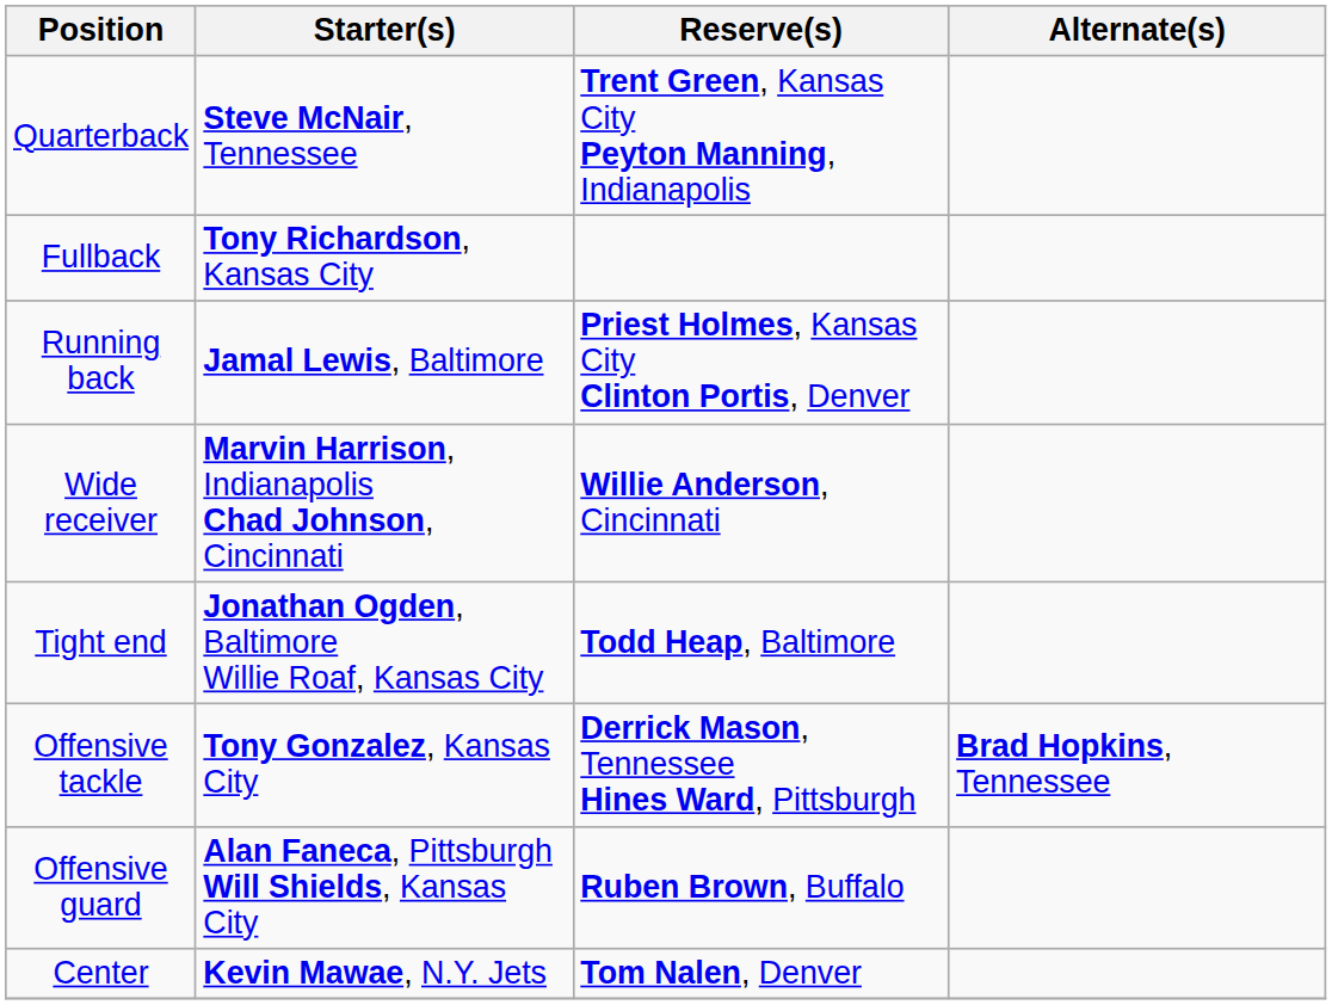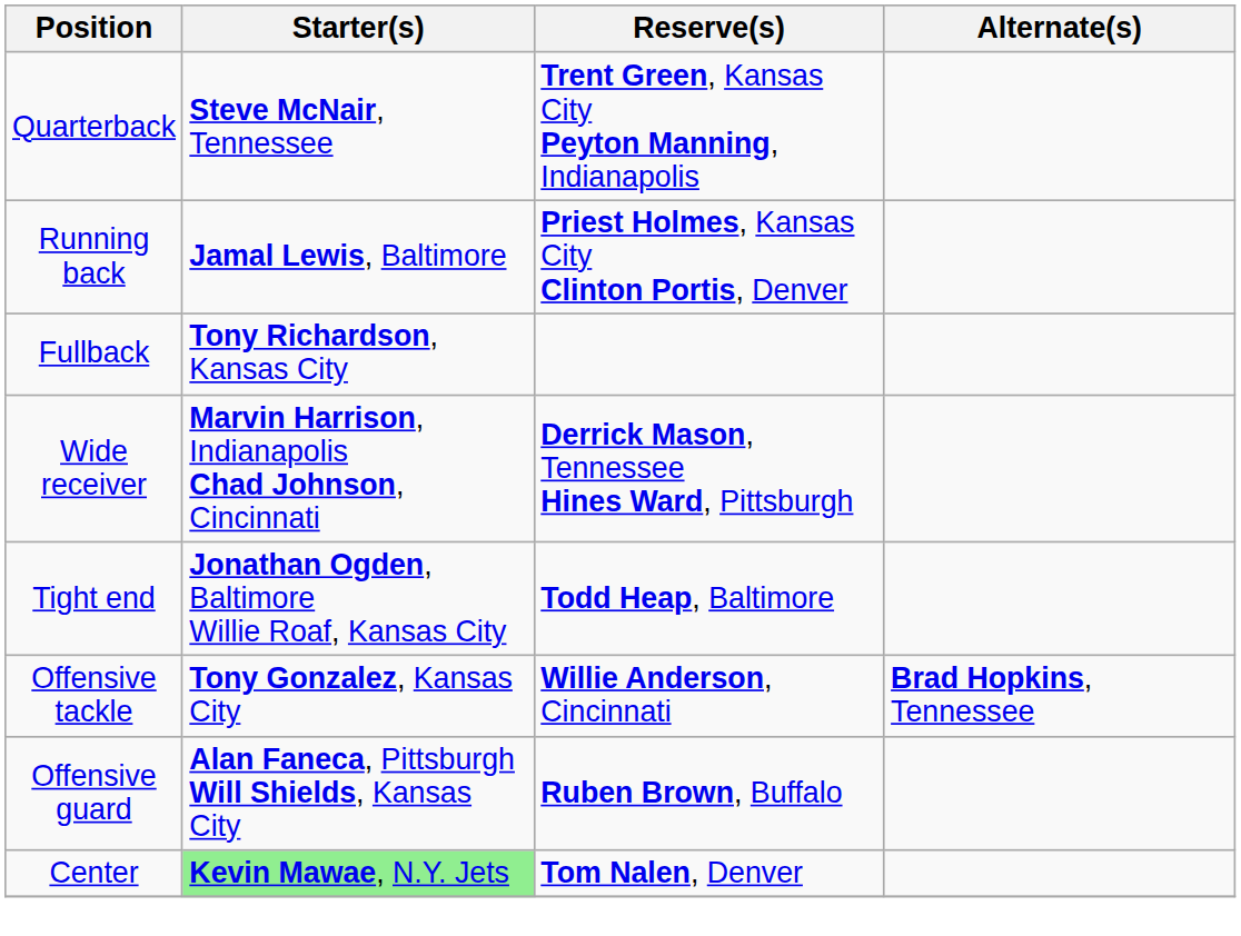 <table class="wikitable" style="width:75%;">
 <tr>
 <th style="width:10%;">Position</th>
 <th style="width:30%;">Starter(s)</th>
 <th style="width:30%;">Reserve(s)</th>
 <th style="width:30%;">Alternate(s)</th>
 </tr>
 <tr>
 <td align=center><a href='#'>Quarterback</a></td>
 <td> <strong><a href='#'>Steve McNair</a></strong>, <a href='#'>Tennessee</a></td>
 <td> <strong><a href='#'>Trent Green</a></strong>, <a href='#'>Kansas City</a><br> <strong><a href='#'>Peyton Manning</a></strong>, <a href='#'>Indianapolis</a></td>
 <td></td>
 </tr>
 <tr>
+<td align=center><a href='#'>Running back</a></td>
+<td> <strong><a href='#'>Jamal Lewis</a></strong>, <a href='#'>Baltimore</a></td>
+<td> <strong><a href='#'>Priest Holmes</a></strong>, <a href='#'>Kansas City</a><br> <strong><a href='#'>Clinton Portis</a></strong>, <a href='#'>Denver</a></td>
+<td></td>
+</tr>
+<tr>
 <td align=center><a href='#'>Fullback</a></td>
 <td> <strong><a href='#'>Tony Richardson</a></strong>, <a href='#'>Kansas City</a></td>
 <td></td>
 <td></td>
 </tr>
 <tr>
-<td align=center><a href='#'>Running back</a></td>
-<td> <strong><a href='#'>Jamal Lewis</a></strong>, <a href='#'>Baltimore</a></td>
-<td> <strong><a href='#'>Priest Holmes</a></strong>, <a href='#'>Kansas City</a><br> <strong><a href='#'>Clinton Portis</a></strong>, <a href='#'>Denver</a></td>
-<td></td>
-</tr>
-<tr>
 <td align=center><a href='#'>Wide receiver</a></td>
 <td> <strong><a href='#'>Marvin Harrison</a></strong>, <a href='#'>Indianapolis</a><br> <strong><a href='#'>Chad Johnson</a></strong>, <a href='#'>Cincinnati</a></td>
-<td> <strong><a href='#'>Willie Anderson</a></strong>, <a href='#'>Cincinnati</a></td>
+<td> <strong><a href='#'>Derrick Mason</a></strong>, <a href='#'>Tennessee</a><br> <strong><a href='#'>Hines Ward</a></strong>, <a href='#'>Pittsburgh</a></td>
 <td></td>
 </tr>
 <tr>
 <td align=center><a href='#'>Tight end</a></td>
 <td> <strong><a href='#'>Jonathan Ogden</a></strong>, <a href='#'>Baltimore</a><br> <a href='#'>Willie Roaf</a>, <a href='#'>Kansas City</a></td>
 <td> <strong><a href='#'>Todd Heap</a></strong>, <a href='#'>Baltimore</a></td>
 <td></td>
 </tr>
 <tr>
 <td align=center><a href='#'>Offensive tackle</a></td>
 <td> <strong><a href='#'>Tony Gonzalez</a></strong>, <a href='#'>Kansas City</a></td>
-<td> <strong><a href='#'>Derrick Mason</a></strong>, <a href='#'>Tennessee</a><br> <strong><a href='#'>Hines Ward</a></strong>, <a href='#'>Pittsburgh</a></td>
+<td> <strong><a href='#'>Willie Anderson</a></strong>, <a href='#'>Cincinnati</a></td>
 <td> <strong><a href='#'>Brad Hopkins</a></strong>, <a href='#'>Tennessee</a></td>
 </tr>
 <tr>
 <td align=center><a href='#'>Offensive guard</a></td>
 <td> <strong><a href='#'>Alan Faneca</a></strong>, <a href='#'>Pittsburgh</a><br> <strong><a href='#'>Will Shields</a></strong>, <a href='#'>Kansas City</a></td>
 <td> <strong><a href='#'>Ruben Brown</a></strong>, <a href='#'>Buffalo</a></td>
 <td></td>
 </tr>
 <tr>
 <td align=center><a href='#'>Center</a></td>
-<td> <strong><a href='#'>Kevin Mawae</a></strong>, <a href='#'>N.Y. Jets</a></td>
+<td style="background: lightgreen;"> <strong><a href='#'>Kevin Mawae</a></strong>, <a href='#'>N.Y. Jets</a></td>
 <td> <strong><a href='#'>Tom Nalen</a></strong>, <a href='#'>Denver</a></td>
 <td></td>
 </tr>
 <tr>
 </tr>
 </table>
